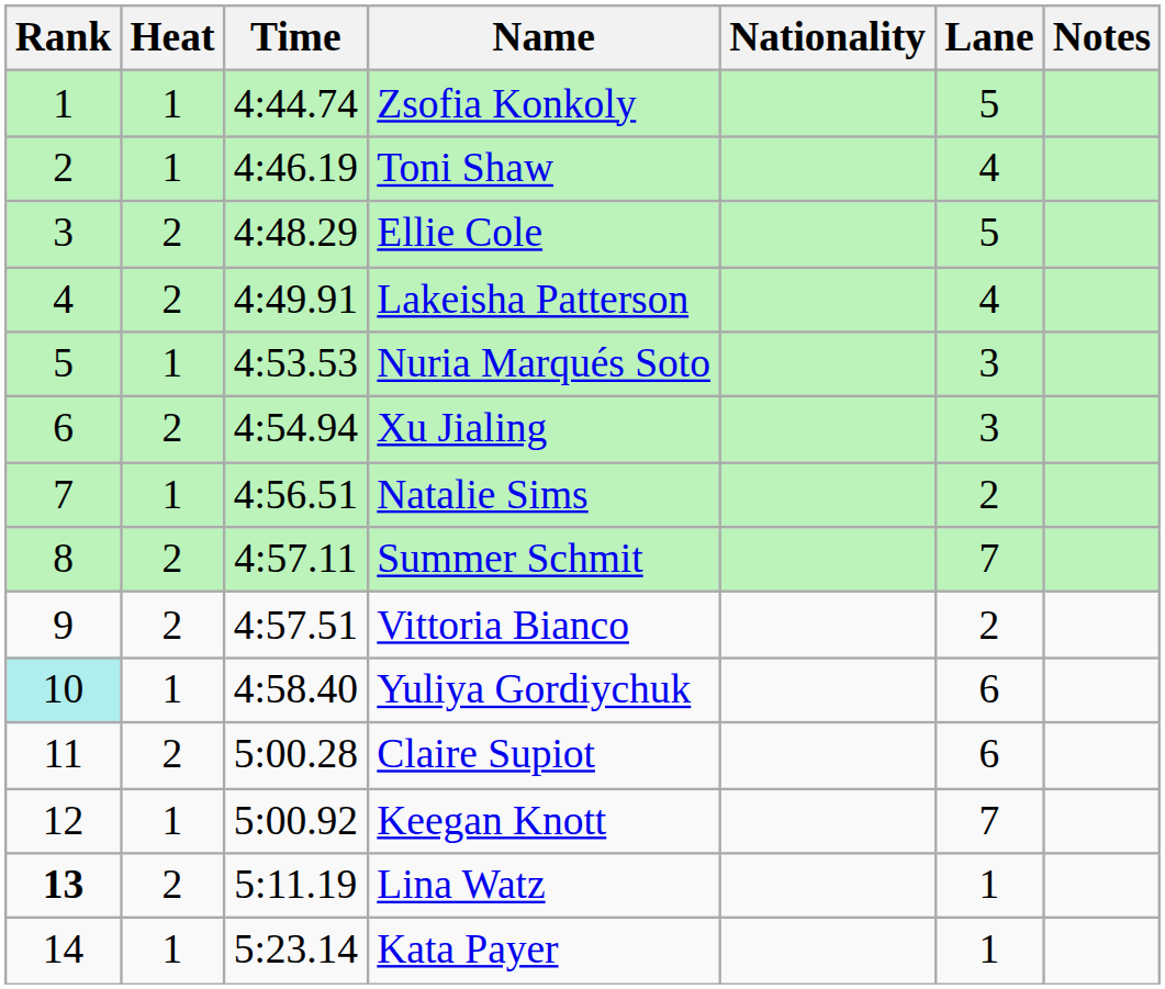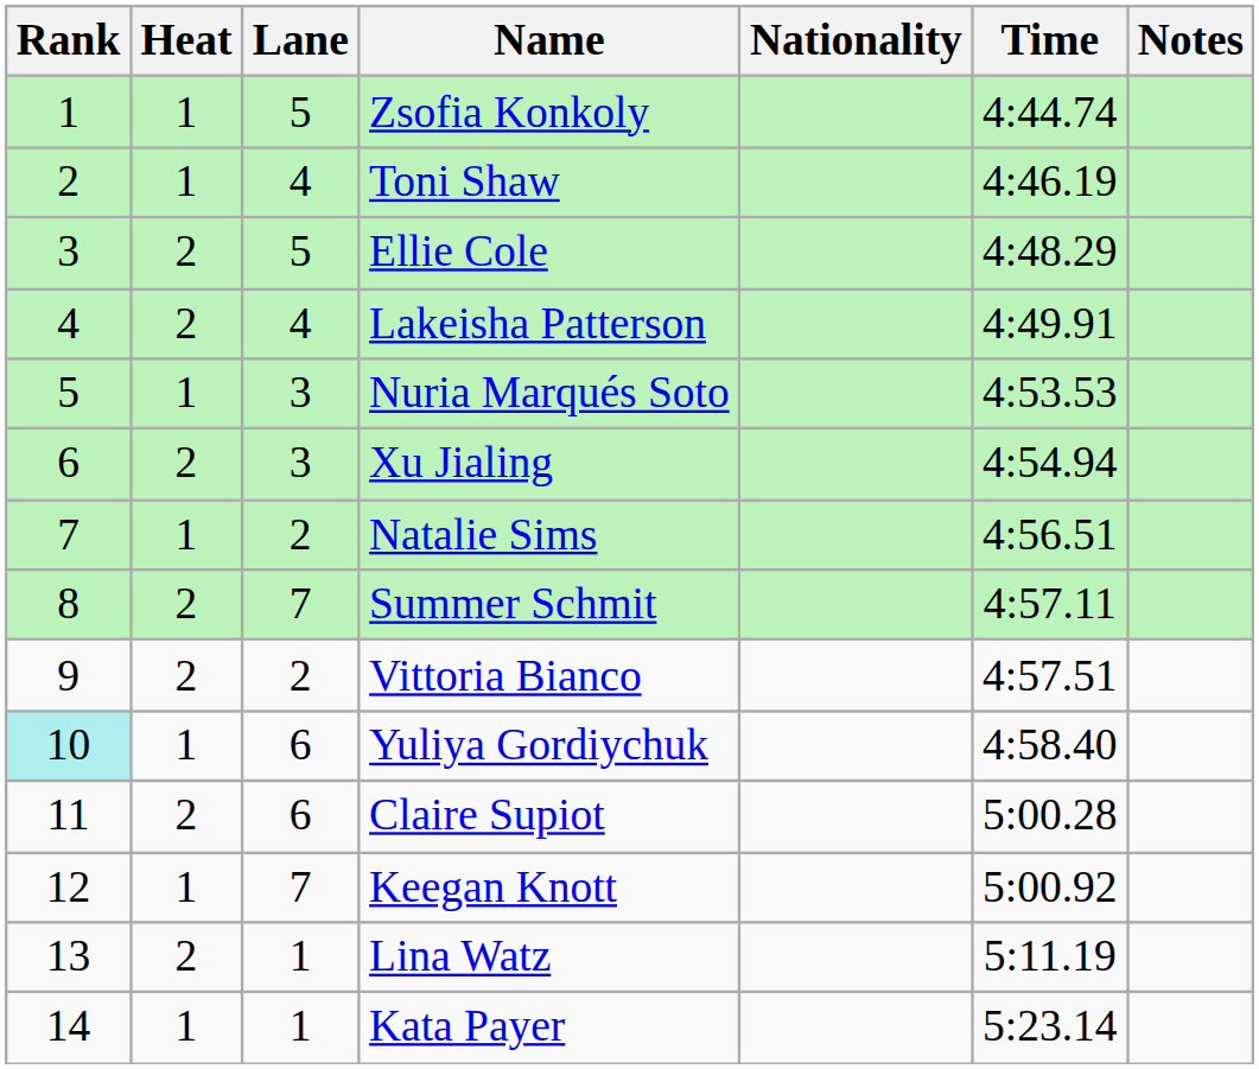 <table class="wikitable sortable" style="text-align:center">
 <tr>
 <th>Rank</th>
 <th>Heat</th>
-<th>Time</th>
+<th>Lane</th>
 <th>Name</th>
 <th>Nationality</th>
-<th>Lane</th>
+<th>Time</th>
 <th>Notes</th>
 </tr>
 <tr bgcolor=bbf3bb>
 <td>1</td>
 <td>1</td>
-<td>4:44.74</td>
+<td>5</td>
 <td align=left><a href='#'>Zsofia Konkoly</a></td>
 <td align=left></td>
-<td>5</td>
+<td>4:44.74</td>
 <td></td>
 </tr>
 <tr bgcolor=bbf3bb>
 <td>2</td>
 <td>1</td>
-<td>4:46.19</td>
+<td>4</td>
 <td align=left><a href='#'>Toni Shaw</a></td>
 <td align=left></td>
-<td>4</td>
+<td>4:46.19</td>
 <td></td>
 </tr>
 <tr bgcolor=bbf3bb>
 <td>3</td>
 <td>2</td>
-<td>4:48.29</td>
+<td>5</td>
 <td align=left><a href='#'>Ellie Cole</a></td>
 <td align=left></td>
-<td>5</td>
+<td>4:48.29</td>
 <td></td>
 </tr>
 <tr bgcolor=bbf3bb>
 <td>4</td>
 <td>2</td>
-<td>4:49.91</td>
+<td>4</td>
 <td align=left><a href='#'>Lakeisha Patterson</a></td>
 <td align=left></td>
-<td>4</td>
+<td>4:49.91</td>
 <td></td>
 </tr>
 <tr bgcolor=bbf3bb>
 <td>5</td>
 <td>1</td>
-<td>4:53.53</td>
+<td>3</td>
 <td align=left><a href='#'>Nuria Marqués Soto</a></td>
 <td align=left></td>
-<td>3</td>
+<td>4:53.53</td>
 <td></td>
 </tr>
 <tr bgcolor=bbf3bb>
 <td>6</td>
 <td>2</td>
-<td>4:54.94</td>
+<td>3</td>
 <td align=left><a href='#'>Xu Jialing</a></td>
 <td align=left></td>
-<td>3</td>
+<td>4:54.94</td>
 <td></td>
 </tr>
 <tr bgcolor=bbf3bb>
 <td>7</td>
 <td>1</td>
-<td>4:56.51</td>
+<td>2</td>
 <td align=left><a href='#'>Natalie Sims</a></td>
 <td align=left></td>
-<td>2</td>
+<td>4:56.51</td>
 <td></td>
 </tr>
 <tr bgcolor=bbf3bb>
 <td>8</td>
 <td>2</td>
-<td>4:57.11</td>
+<td>7</td>
 <td align=left><a href='#'>Summer Schmit</a></td>
 <td align=left></td>
-<td>7</td>
+<td>4:57.11</td>
 <td></td>
 </tr>
 <tr>
 <td>9</td>
 <td>2</td>
-<td>4:57.51</td>
+<td>2</td>
 <td align=left><a href='#'>Vittoria Bianco</a></td>
 <td align=left></td>
-<td>2</td>
+<td>4:57.51</td>
 <td></td>
 </tr>
 <tr>
 <td style="background: paleturquoise;">10</td>
 <td>1</td>
-<td>4:58.40</td>
+<td>6</td>
 <td align=left><a href='#'>Yuliya Gordiychuk</a></td>
 <td align=left></td>
-<td>6</td>
+<td>4:58.40</td>
 <td></td>
 </tr>
 <tr>
 <td>11</td>
 <td>2</td>
-<td>5:00.28</td>
+<td>6</td>
 <td align=left><a href='#'>Claire Supiot</a></td>
 <td align=left></td>
-<td>6</td>
+<td>5:00.28</td>
 <td></td>
 </tr>
 <tr>
 <td>12</td>
 <td>1</td>
-<td>5:00.92</td>
+<td>7</td>
 <td align=left><a href='#'>Keegan Knott</a></td>
 <td align=left></td>
-<td>7</td>
+<td>5:00.92</td>
 <td></td>
 </tr>
 <tr>
-<td><strong>13</strong></td>
+<td>13</td>
 <td>2</td>
-<td>5:11.19</td>
+<td>1</td>
 <td align=left><a href='#'>Lina Watz</a></td>
 <td align=left></td>
-<td>1</td>
+<td>5:11.19</td>
 <td></td>
 </tr>
 <tr>
 <td>14</td>
 <td>1</td>
-<td>5:23.14</td>
+<td>1</td>
 <td align=left><a href='#'>Kata Payer</a></td>
 <td align=left></td>
-<td>1</td>
+<td>5:23.14</td>
 <td></td>
 </tr>
 </table>
